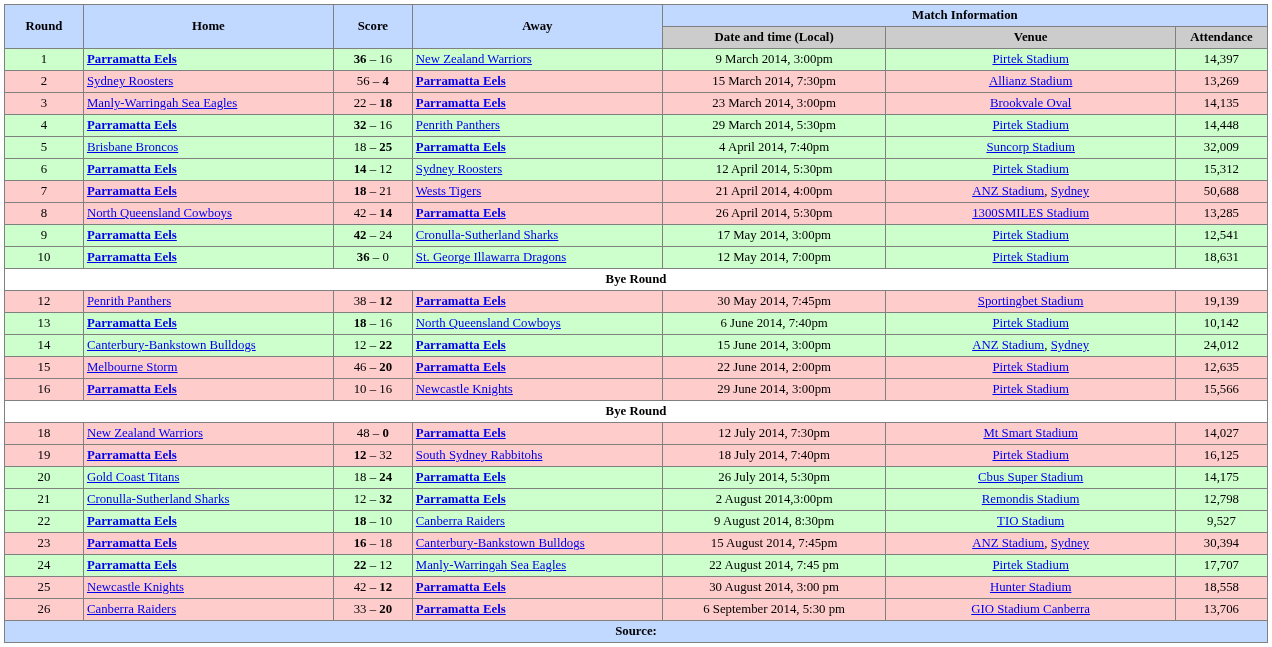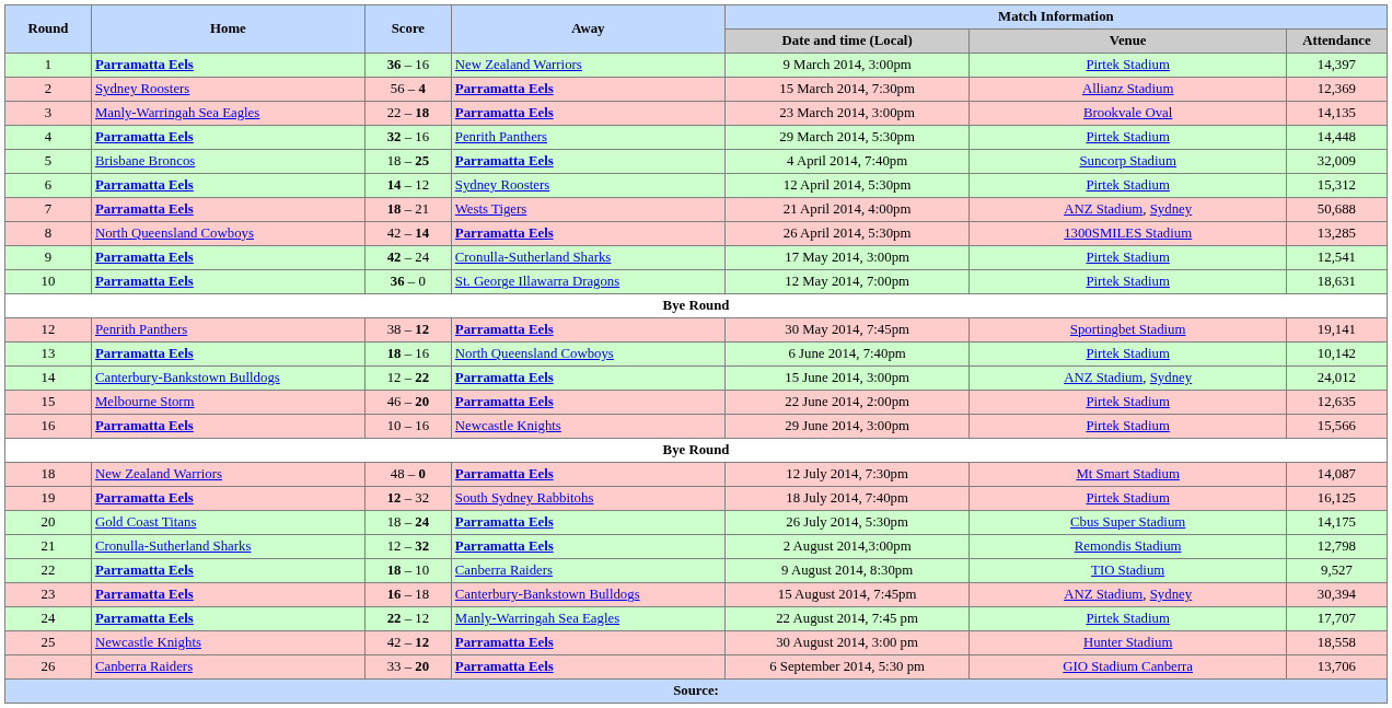 <table border=1 style="border-collapse:collapse; font-size:80%; text-align:center;" cellpadding=3 cellspacing=0 width=100%>
 <tr bgcolor=#C1D8FF>
 <th rowspan="2" style="width:6%;">Round</th>
 <th rowspan=2 width=19%>Home</th>
 <th rowspan=2 width=6%>Score</th>
 <th rowspan=2 width=19%>Away</th>
 <th colspan=6>Match Information</th>
 </tr>
 <tr bgcolor=#CCCCCC>
 <th width=17%>Date and time (Local)</th>
 <th width=22%>Venue</th>
 <th width=7%>Attendance</th>
 </tr>
 <tr style="text-align:center; background:#ccffcc;">
 <td align=center>1</td>
 <td align=left> <strong><a href='#'>Parramatta Eels</a></strong></td>
 <td><strong>36</strong> – 16</td>
 <td align=left> <a href='#'>New Zealand Warriors</a></td>
 <td>9 March 2014, 3:00pm</td>
 <td><a href='#'>Pirtek Stadium</a></td>
 <td>14,397</td>
 </tr>
 <tr style="text-align:center; background:#ffcccc;">
 <td align=center>2</td>
 <td align=left> <a href='#'>Sydney Roosters</a></td>
 <td>56 – <strong>4</strong></td>
 <td align=left> <strong><a href='#'>Parramatta Eels</a></strong></td>
 <td>15 March 2014, 7:30pm</td>
 <td><a href='#'>Allianz Stadium</a></td>
-<td>13,269</td>
+<td>12,369</td>
 </tr>
 <tr style="text-align:center; background:#ffcccc;">
 <td align=center>3</td>
 <td align=left> <a href='#'>Manly-Warringah Sea Eagles</a></td>
 <td>22 – <strong>18</strong></td>
 <td align=left> <strong><a href='#'>Parramatta Eels</a></strong></td>
 <td>23 March 2014, 3:00pm</td>
 <td><a href='#'>Brookvale Oval</a></td>
 <td>14,135</td>
 </tr>
 <tr style="text-align:center; background:#ccffcc;">
 <td align=center>4</td>
 <td align=left> <strong><a href='#'>Parramatta Eels</a></strong></td>
 <td><strong>32</strong> – 16</td>
 <td align=left> <a href='#'>Penrith Panthers</a></td>
 <td>29 March 2014, 5:30pm</td>
 <td><a href='#'>Pirtek Stadium</a></td>
 <td>14,448</td>
 </tr>
 <tr style="text-align:center; background:#ccffcc;">
 <td align=center>5</td>
 <td align=left> <a href='#'>Brisbane Broncos</a></td>
 <td>18 – <strong>25</strong></td>
 <td align=left> <strong><a href='#'>Parramatta Eels</a></strong></td>
 <td>4 April 2014, 7:40pm</td>
 <td><a href='#'>Suncorp Stadium</a></td>
 <td>32,009</td>
 </tr>
 <tr style="text-align:center; background:#ccffcc;">
 <td align=center>6</td>
 <td align=left> <strong><a href='#'>Parramatta Eels</a></strong></td>
 <td><strong>14</strong> – 12</td>
 <td align=left> <a href='#'>Sydney Roosters</a></td>
 <td>12 April 2014, 5:30pm</td>
 <td><a href='#'>Pirtek Stadium</a></td>
 <td>15,312</td>
 </tr>
 <tr style="text-align:center; background:#ffcccc;">
 <td align=center>7</td>
 <td align=left> <strong><a href='#'>Parramatta Eels</a></strong></td>
 <td><strong>18</strong> – 21</td>
 <td align=left> <a href='#'>Wests Tigers</a></td>
 <td>21 April 2014, 4:00pm</td>
 <td><a href='#'>ANZ Stadium</a>, <a href='#'>Sydney</a></td>
 <td>50,688</td>
 </tr>
 <tr style="text-align:center; background:#ffcccc;">
 <td align=center>8</td>
 <td align=left> <a href='#'>North Queensland Cowboys</a></td>
 <td>42 – <strong>14</strong></td>
 <td align=left> <strong><a href='#'>Parramatta Eels</a></strong></td>
 <td>26 April 2014, 5:30pm</td>
 <td><a href='#'>1300SMILES Stadium</a></td>
 <td>13,285</td>
 </tr>
 <tr style="text-align:center; background:#ccffcc;">
 <td align=center>9</td>
 <td align=left> <strong><a href='#'>Parramatta Eels</a></strong></td>
 <td><strong>42</strong> – 24</td>
 <td align=left> <a href='#'>Cronulla-Sutherland Sharks</a></td>
 <td>17 May 2014, 3:00pm</td>
 <td><a href='#'>Pirtek Stadium</a></td>
 <td>12,541</td>
 </tr>
 <tr style="text-align:center; background:#ccffcc;">
 <td align=center>10</td>
 <td align=left> <strong><a href='#'>Parramatta Eels</a></strong></td>
 <td><strong>36</strong> – 0</td>
 <td align=left> <a href='#'>St. George Illawarra Dragons</a></td>
 <td>12 May 2014, 7:00pm</td>
 <td><a href='#'>Pirtek Stadium</a></td>
 <td>18,631</td>
 </tr>
 <tr>
 <td colspan="8" align="center"><strong>Bye Round</strong></td>
 </tr>
 <tr style="text-align:center; background:#ffcccc;">
 <td align=center>12</td>
 <td align=left> <a href='#'>Penrith Panthers</a></td>
 <td>38 – <strong>12</strong></td>
 <td align=left> <strong><a href='#'>Parramatta Eels</a></strong></td>
 <td>30 May 2014, 7:45pm</td>
 <td><a href='#'>Sportingbet Stadium</a></td>
-<td>19,139</td>
+<td>19,141</td>
 </tr>
 <tr style="text-align:center; background:#ccffcc;">
 <td align=center>13</td>
 <td align=left> <strong><a href='#'>Parramatta Eels</a></strong></td>
 <td><strong>18</strong> – 16</td>
 <td align=left> <a href='#'>North Queensland Cowboys</a></td>
 <td>6 June 2014, 7:40pm</td>
 <td><a href='#'>Pirtek Stadium</a></td>
 <td>10,142</td>
 </tr>
 <tr style="text-align:center; background:#ccffcc;">
 <td align=center>14</td>
 <td align=left> <a href='#'>Canterbury-Bankstown Bulldogs</a></td>
 <td>12 – <strong>22</strong></td>
 <td align=left> <strong><a href='#'>Parramatta Eels</a></strong></td>
 <td>15 June 2014, 3:00pm</td>
 <td><a href='#'>ANZ Stadium</a>, <a href='#'>Sydney</a></td>
 <td>24,012</td>
 </tr>
 <tr style="text-align:center; background:#ffcccc;">
 <td align=center>15</td>
 <td align=left> <a href='#'>Melbourne Storm</a></td>
 <td>46 – <strong>20</strong></td>
 <td align=left> <strong><a href='#'>Parramatta Eels</a></strong></td>
 <td>22 June 2014, 2:00pm</td>
 <td><a href='#'>Pirtek Stadium</a></td>
 <td>12,635</td>
 </tr>
 <tr style="text-align:center; background:#ffcccc;">
 <td align=center>16</td>
 <td align=left> <strong><a href='#'>Parramatta Eels</a></strong></td>
 <td>10 – 16</td>
 <td align=left> <a href='#'>Newcastle Knights</a></td>
 <td>29 June 2014, 3:00pm</td>
 <td><a href='#'>Pirtek Stadium</a></td>
 <td>15,566</td>
 </tr>
 <tr>
 <td colspan="8" align="center"><strong>Bye Round</strong></td>
 </tr>
 <tr style="text-align:center; background:#ffcccc;">
 <td align=center>18</td>
 <td align=left> <a href='#'>New Zealand Warriors</a></td>
 <td>48 – <strong>0</strong></td>
 <td align=left> <strong><a href='#'>Parramatta Eels</a></strong></td>
 <td>12 July 2014, 7:30pm</td>
 <td><a href='#'>Mt Smart Stadium</a></td>
-<td>14,027</td>
+<td>14,087</td>
 </tr>
 <tr style="text-align:center; background:#ffcccc;">
 <td align=center>19</td>
 <td align=left> <strong><a href='#'>Parramatta Eels</a></strong></td>
 <td><strong>12</strong> – 32</td>
 <td align=left> <a href='#'>South Sydney Rabbitohs</a></td>
 <td>18 July 2014, 7:40pm</td>
 <td><a href='#'>Pirtek Stadium</a></td>
 <td>16,125</td>
 </tr>
 <tr style="text-align:center; background:#ccffcc;">
 <td align=center>20</td>
 <td align=left> <a href='#'>Gold Coast Titans</a></td>
 <td>18 – <strong>24</strong></td>
 <td align=left> <strong><a href='#'>Parramatta Eels</a></strong></td>
 <td>26 July 2014, 5:30pm</td>
 <td><a href='#'>Cbus Super Stadium</a></td>
 <td>14,175</td>
 </tr>
 <tr style="text-align:center; background:#ccffcc;">
 <td align=center>21</td>
 <td align=left> <a href='#'>Cronulla-Sutherland Sharks</a></td>
 <td>12 – <strong>32</strong></td>
 <td align=left> <strong><a href='#'>Parramatta Eels</a></strong></td>
 <td>2 August 2014,3:00pm</td>
 <td><a href='#'>Remondis Stadium</a></td>
 <td>12,798</td>
 </tr>
 <tr style="text-align:center; background:#ccffcc;">
 <td align=center>22</td>
 <td align=left> <strong><a href='#'>Parramatta Eels</a></strong></td>
 <td><strong>18</strong> – 10</td>
 <td align=left> <a href='#'>Canberra Raiders</a></td>
 <td>9 August 2014, 8:30pm</td>
 <td><a href='#'>TIO Stadium</a></td>
 <td>9,527</td>
 </tr>
 <tr style="text-align:center; background:#ffcccc;">
 <td align=center>23</td>
 <td align=left> <strong><a href='#'>Parramatta Eels</a></strong></td>
 <td><strong>16</strong> – 18</td>
 <td align=left> <a href='#'>Canterbury-Bankstown Bulldogs</a></td>
 <td>15 August 2014, 7:45pm</td>
 <td><a href='#'>ANZ Stadium</a>, <a href='#'>Sydney</a></td>
 <td>30,394</td>
 </tr>
 <tr style="text-align:center; background:#ccffcc;">
 <td align=center>24</td>
 <td align=left> <strong><a href='#'>Parramatta Eels</a></strong></td>
 <td><strong>22</strong> – 12</td>
 <td align=left> <a href='#'>Manly-Warringah Sea Eagles</a></td>
 <td>22 August 2014, 7:45 pm</td>
 <td><a href='#'>Pirtek Stadium</a></td>
 <td>17,707</td>
 </tr>
 <tr style="text-align:center; background:#ffcccc;">
 <td align=center>25</td>
 <td align=left> <a href='#'>Newcastle Knights</a></td>
 <td>42 – <strong>12</strong></td>
 <td align=left> <strong><a href='#'>Parramatta Eels</a></strong></td>
 <td>30 August 2014, 3:00 pm</td>
 <td><a href='#'>Hunter Stadium</a></td>
 <td>18,558</td>
 </tr>
 <tr style="text-align:center; background:#ffcccc;">
 <td align=center>26</td>
 <td align=left> <a href='#'>Canberra Raiders</a></td>
 <td>33 – <strong>20</strong></td>
 <td align=left> <strong><a href='#'>Parramatta Eels</a></strong></td>
 <td>6 September 2014, 5:30 pm</td>
 <td><a href='#'>GIO Stadium Canberra</a></td>
 <td>13,706</td>
 </tr>
 <tr style="background:#c1d8ff;">
 <th colspan=12>Source:</th>
 </tr>
 </table>
